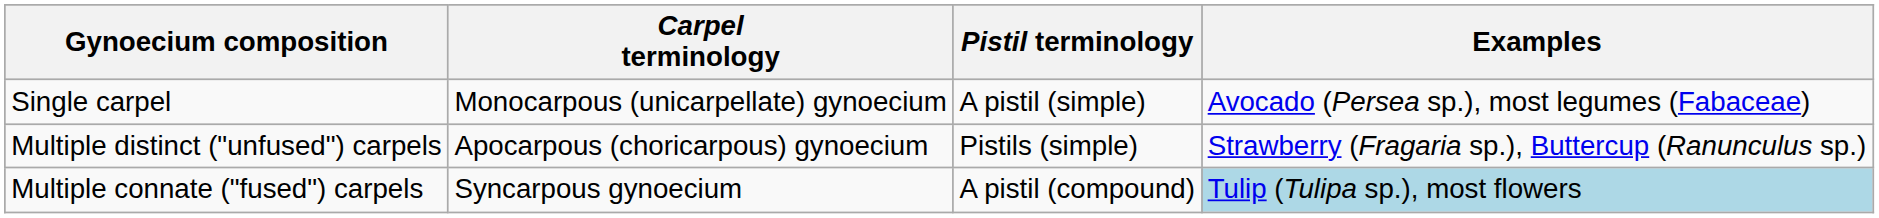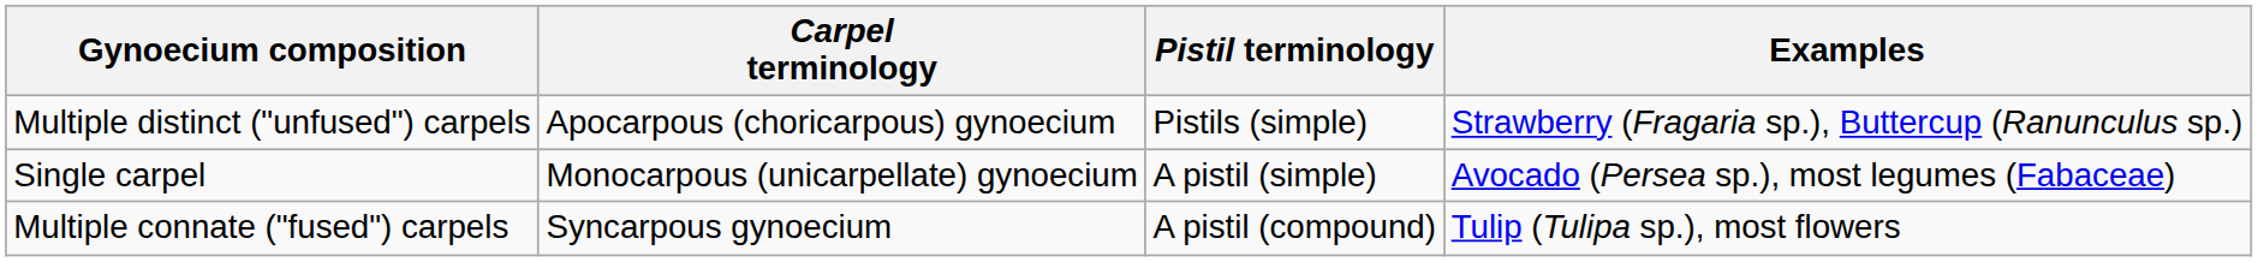 <table class="wikitable">
 <tr>
 <th>Gynoecium composition</th>
 <th><em>Carpel</em><br>terminology</th>
 <th><em>Pistil</em> terminology</th>
 <th>Examples</th>
 </tr>
 <tr>
+<td>Multiple distinct ("unfused") carpels</td>
+<td>Apocarpous (choricarpous) gynoecium</td>
+<td>Pistils (simple)</td>
+<td><a href='#'>Strawberry</a> (<em>Fragaria</em> sp.), <a href='#'>Buttercup</a> (<em>Ranunculus</em> sp.)</td>
+</tr>
+<tr>
 <td>Single carpel</td>
 <td>Monocarpous (unicarpellate) gynoecium</td>
 <td>A pistil (simple)</td>
 <td><a href='#'>Avocado</a> (<em>Persea</em> sp.), most legumes (<a href='#'>Fabaceae</a>)</td>
 </tr>
 <tr>
-<td>Multiple distinct ("unfused") carpels</td>
-<td>Apocarpous (choricarpous) gynoecium</td>
-<td>Pistils (simple)</td>
-<td><a href='#'>Strawberry</a> (<em>Fragaria</em> sp.), <a href='#'>Buttercup</a> (<em>Ranunculus</em> sp.)</td>
-</tr>
-<tr>
 <td>Multiple connate ("fused") carpels</td>
 <td>Syncarpous gynoecium</td>
 <td>A pistil (compound)</td>
-<td style="background: lightblue;"><a href='#'>Tulip</a> (<em>Tulipa</em> sp.), most flowers</td>
+<td><a href='#'>Tulip</a> (<em>Tulipa</em> sp.), most flowers</td>
 </tr>
 </table>
